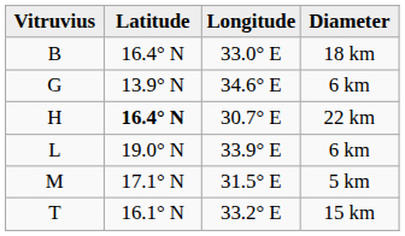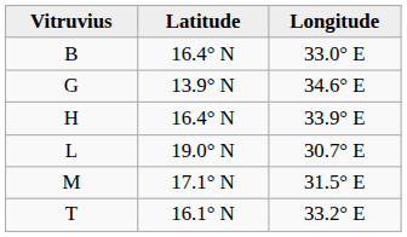 <table class="wikitable">
 <tr>
 <th width="25%" style="background:#eeeeee;">Vitruvius</th>
 <th width="25%" style="background:#eeeeee;">Latitude</th>
 <th width="25%" style="background:#eeeeee;">Longitude</th>
-<th width="25%" style="background:#eeeeee;">Diameter</th>
 </tr>
 <tr>
 <td align="center">B</td>
 <td align="center">16.4° N</td>
 <td align="center">33.0° E</td>
-<td align="center">18 km</td>
 </tr>
 <tr>
 <td align="center">G</td>
 <td align="center">13.9° N</td>
 <td align="center">34.6° E</td>
-<td align="center">6 km</td>
 </tr>
 <tr>
 <td align="center">H</td>
-<td align="center"><strong>16.4° N</strong></td>
-<td align="center">30.7° E</td>
-<td align="center">22 km</td>
+<td align="center">16.4° N</td>
+<td align="center">33.9° E</td>
 </tr>
 <tr>
 <td align="center">L</td>
 <td align="center">19.0° N</td>
-<td align="center">33.9° E</td>
-<td align="center">6 km</td>
+<td align="center">30.7° E</td>
 </tr>
 <tr>
 <td align="center">M</td>
 <td align="center">17.1° N</td>
 <td align="center">31.5° E</td>
-<td align="center">5 km</td>
 </tr>
 <tr>
 <td align="center">T</td>
 <td align="center">16.1° N</td>
 <td align="center">33.2° E</td>
-<td align="center">15 km</td>
 </tr>
 </table>
